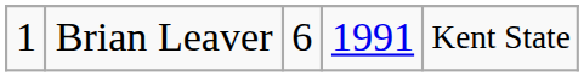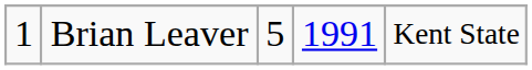 <table class="wikitable">
 <tr>
 </tr>
 <tr>
 <td>1</td>
 <td>Brian Leaver</td>
-<td>6</td>
+<td>5</td>
 <td><a href='#'>1991</a></td>
 <td style="font-size:80%;">Kent State</td>
 </tr>
 </table>
